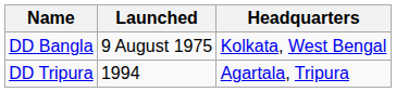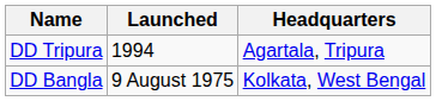 <table class="sortable plainrowheaders wikitable">
 <tr>
 <th>Name</th>
 <th>Launched</th>
 <th>Headquarters</th>
 </tr>
 <tr>
+<td><a href='#'>DD Tripura</a></td>
+<td>1994</td>
+<td><a href='#'>Agartala</a>, <a href='#'>Tripura</a></td>
+</tr>
+<tr>
 <td><a href='#'>DD Bangla</a></td>
 <td>9 August 1975</td>
 <td><a href='#'>Kolkata</a>, <a href='#'>West Bengal</a></td>
 </tr>
-<tr>
-<td><a href='#'>DD Tripura</a></td>
-<td>1994</td>
-<td><a href='#'>Agartala</a>, <a href='#'>Tripura</a></td>
-</tr>
 </table>
